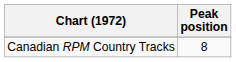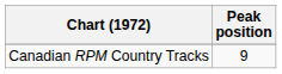 <table class="wikitable sortable">
 <tr>
 <th align="left">Chart (1972)</th>
 <th align="center">Peak<br>position</th>
 </tr>
 <tr>
 </tr>
 <tr>
 <td align="left">Canadian <em>RPM</em> Country Tracks</td>
-<td align="center">8</td>
+<td align="center">9</td>
 </tr>
 </table>
